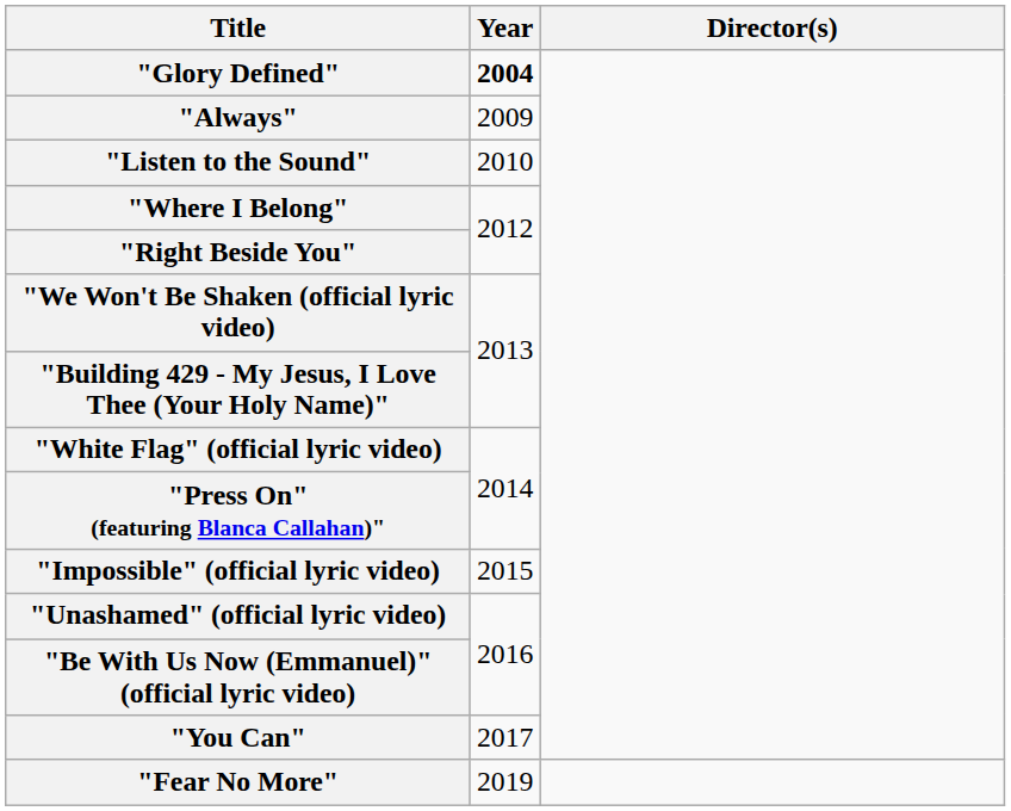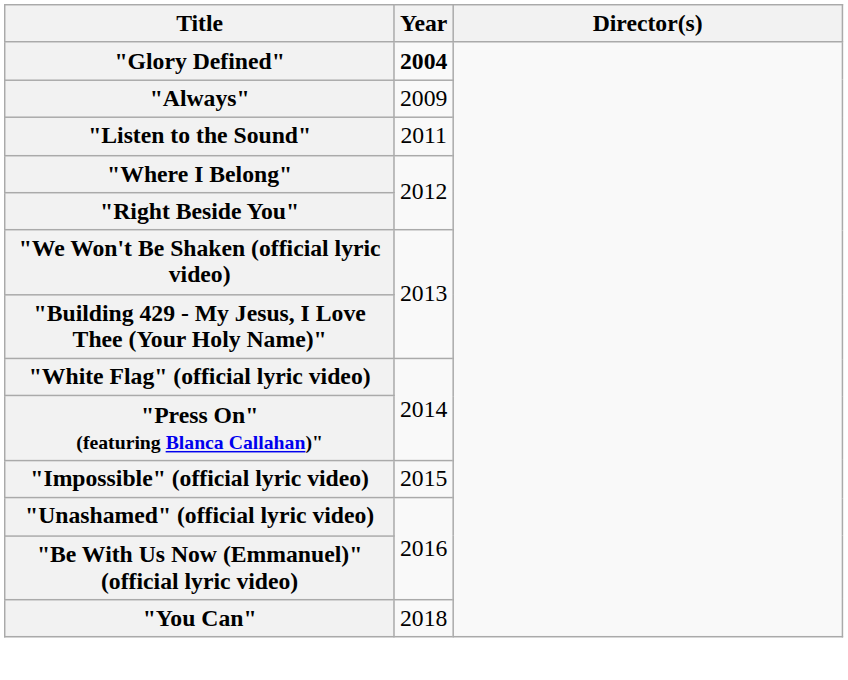 <table class="wikitable plainrowheaders" style="text-align:center;">
 <tr>
 <th scope="col" style="width:16em;">Title</th>
 <th scope="col">Year</th>
 <th scope="col" style="width:16em;">Director(s)</th>
 </tr>
 <tr>
 <th scope="row">"Glory Defined"</th>
 <td><strong>2004</strong></td>
 <td rowspan="13"></td>
 </tr>
 <tr>
 <th scope="row">"Always"</th>
 <td>2009</td>
 </tr>
 <tr>
 <th scope="row">"Listen to the Sound"</th>
-<td>2010</td>
+<td>2011</td>
 </tr>
 <tr>
 <th scope="row">"Where I Belong"</th>
 <td rowspan="2">2012</td>
 </tr>
 <tr>
 <th scope="row">"Right Beside You"</th>
 </tr>
 <tr>
 <th scope="row">"We Won't Be Shaken (official lyric video)</th>
 <td rowspan="2">2013</td>
 </tr>
 <tr>
 <th scope="row">"Building 429 - My Jesus, I Love Thee (Your Holy Name)"</th>
 </tr>
 <tr>
 <th scope="row">"White Flag" (official lyric video)</th>
 <td rowspan="2">2014</td>
 </tr>
 <tr>
 <th scope="row">"Press On"<br><small>(featuring <a href='#'>Blanca Callahan</a>)"</small></th>
 </tr>
 <tr>
 <th scope="row">"Impossible" (official lyric video)</th>
 <td>2015</td>
 </tr>
 <tr>
 <th scope="row">"Unashamed" (official lyric video)</th>
 <td rowspan="2">2016</td>
 </tr>
 <tr>
 <th scope="row">"Be With Us Now (Emmanuel)" (official lyric video)</th>
 </tr>
 <tr>
 <th scope="row">"You Can"</th>
-<td>2017</td>
-</tr>
-<tr>
-<th scope="row">"Fear No More"</th>
-<td>2019</td>
-<td></td>
+<td>2018</td>
 </tr>
 </table>
